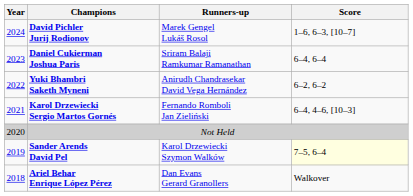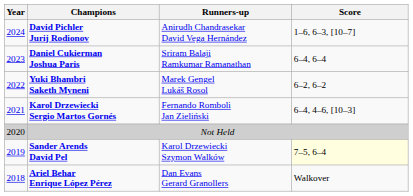 <table class="wikitable" style="font-size:90%">
 <tr>
 <th>Year</th>
 <th width="200">Champions</th>
 <th width="200">Runners-up</th>
 <th width="175">Score</th>
 </tr>
 <tr>
 <td><a href='#'>2024</a></td>
 <td> <strong><a href='#'>David Pichler</a></strong><br> <strong><a href='#'>Jurij Rodionov</a></strong></td>
-<td> <a href='#'>Marek Gengel</a><br> <a href='#'>Lukáš Rosol</a></td>
+<td> <a href='#'>Anirudh Chandrasekar</a><br> <a href='#'>David Vega Hernández</a></td>
 <td>1–6, 6–3, [10–7]</td>
 </tr>
 <tr>
 <td><a href='#'>2023</a></td>
 <td> <strong><a href='#'>Daniel Cukierman</a></strong><br> <strong><a href='#'>Joshua Paris</a></strong></td>
 <td> <a href='#'>Sriram Balaji</a><br> <a href='#'>Ramkumar Ramanathan</a></td>
 <td>6–4, 6–4</td>
 </tr>
 <tr>
 <td><a href='#'>2022</a></td>
 <td> <strong><a href='#'>Yuki Bhambri</a></strong><br> <strong><a href='#'>Saketh Myneni</a></strong></td>
-<td> <a href='#'>Anirudh Chandrasekar</a><br> <a href='#'>David Vega Hernández</a></td>
+<td> <a href='#'>Marek Gengel</a><br> <a href='#'>Lukáš Rosol</a></td>
 <td>6–2, 6–2</td>
 </tr>
 <tr>
 <td><a href='#'>2021</a></td>
 <td> <strong><a href='#'>Karol Drzewiecki</a></strong><br> <strong><a href='#'>Sergio Martos Gornés</a></strong></td>
 <td> <a href='#'>Fernando Romboli</a><br> <a href='#'>Jan Zieliński</a></td>
 <td>6–4, 4–6, [10–3]</td>
 </tr>
 <tr>
 <td style="background:#cfcfcf">2020</td>
 <td colspan=3 align=center style="background:#cfcfcf"><em>Not Held</em></td>
 </tr>
 <tr>
 <td><a href='#'>2019</a></td>
 <td> <strong><a href='#'>Sander Arends</a></strong><br> <strong><a href='#'>David Pel</a></strong></td>
 <td> <a href='#'>Karol Drzewiecki</a><br> <a href='#'>Szymon Walków</a></td>
 <td style="background: lightyellow;">7–5, 6–4</td>
 </tr>
 <tr>
 <td><a href='#'>2018</a></td>
 <td> <strong><a href='#'>Ariel Behar</a></strong><br> <strong><a href='#'>Enrique López Pérez</a></strong></td>
 <td> <a href='#'>Dan Evans</a><br> <a href='#'>Gerard Granollers</a></td>
 <td>Walkover</td>
 </tr>
 </table>
